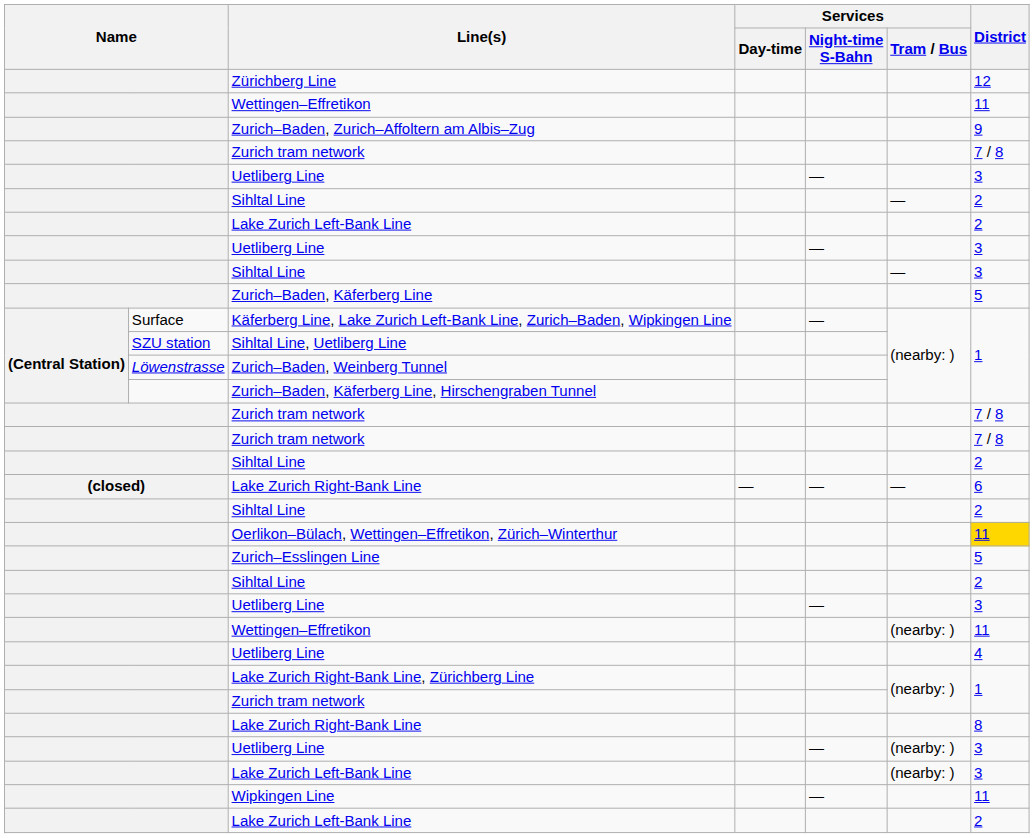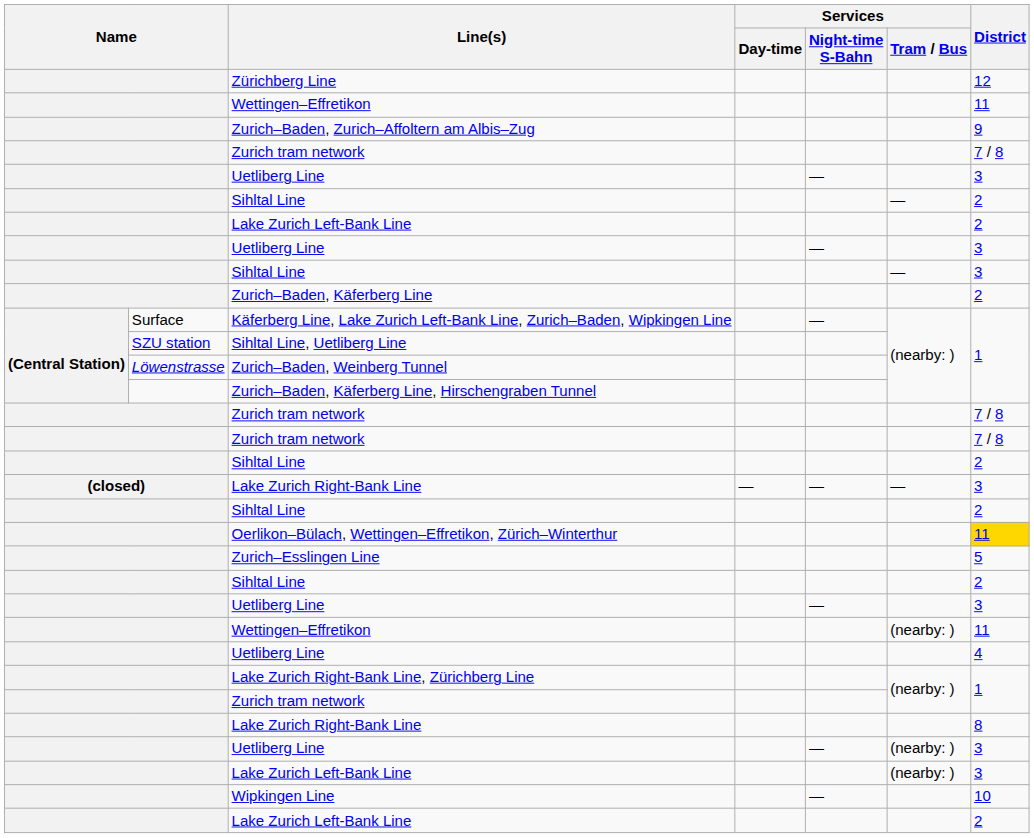 <table class="wikitable sortable">
 <tr>
 <th rowspan=2, colspan=2>Name</th>
 <th rowspan=2>Line(s)</th>
 <th colspan=3>Services</th>
 <th rowspan=2><a href='#'>District</a></th>
 </tr>
 <tr>
 <th>Day-time</th>
 <th><a href='#'>Night-time<br>S-Bahn</a></th>
 <th><a href='#'>Tram</a> / <a href='#'>Bus</a></th>
 </tr>
 <tr>
 <th scope="row" colspan=2></th>
 <td><a href='#'>Zürichberg Line</a></td>
 <td>   </td>
 <td>   </td>
 <td>        </td>
 <td><a href='#'>12</a></td>
 </tr>
 <tr>
 <th scope="row" colspan=2></th>
 <td><a href='#'>Wettingen–Effretikon</a></td>
 <td> </td>
 <td></td>
 <td>  </td>
 <td><a href='#'>11</a></td>
 </tr>
 <tr>
 <th scope="row" colspan=2></th>
 <td><a href='#'>Zurich–Baden</a>, <a href='#'>Zurich–Affoltern am Albis–Zug</a></td>
 <td>       </td>
 <td> </td>
 <td>          </td>
 <td><a href='#'>9</a></td>
 </tr>
 <tr>
 <th scope="row" colspan=2></th>
 <td><a href='#'>Zurich tram network</a></td>
 <td></td>
 <td></td>
 <td> </td>
 <td><a href='#'>7</a> / <a href='#'>8</a></td>
 </tr>
 <tr>
 <th scope="row" colspan=2></th>
 <td><a href='#'>Uetliberg Line</a></td>
 <td></td>
 <td>—</td>
 <td></td>
 <td><a href='#'>3</a></td>
 </tr>
 <tr>
 <th scope="row" colspan=2></th>
 <td><a href='#'>Sihltal Line</a></td>
 <td></td>
 <td></td>
 <td>—</td>
 <td><a href='#'>2</a></td>
 </tr>
 <tr>
 <th scope="row" colspan=2></th>
 <td><a href='#'>Lake Zurich Left-Bank Line</a></td>
 <td>  </td>
 <td></td>
 <td>          </td>
 <td><a href='#'>2</a></td>
 </tr>
 <tr>
 <th scope="row" colspan=2></th>
 <td><a href='#'>Uetliberg Line</a></td>
 <td></td>
 <td>—</td>
 <td></td>
 <td><a href='#'>3</a></td>
 </tr>
 <tr>
 <th scope="row" colspan=2></th>
 <td><a href='#'>Sihltal Line</a></td>
 <td></td>
 <td></td>
 <td>—</td>
 <td><a href='#'>3</a></td>
 </tr>
 <tr>
 <th scope="row" colspan=2></th>
 <td><a href='#'>Zurich–Baden</a>, <a href='#'>Käferberg Line</a></td>
 <td>          </td>
 <td>    </td>
 <td>   </td>
-<td><a href='#'>5</a></td>
+<td><a href='#'>2</a></td>
 </tr>
 <tr>
 <th scope="row"  rowspan=4><br>(Central Station)</th>
 <td>Surface</td>
 <td><a href='#'>Käferberg Line</a>, <a href='#'>Lake Zurich Left-Bank Line</a>, <a href='#'>Zurich–Baden</a>, <a href='#'>Wipkingen Line</a></td>
 <td> <a href='#'></a> <a href='#'></a> <a href='#'></a> <a href='#'></a>                   </td>
 <td>—</td>
 <td rowspan=4>           (nearby: )</td>
 <td rowspan=4><a href='#'>1</a></td>
 </tr>
 <tr>
 <td><a href='#'>SZU station</a></td>
 <td><a href='#'>Sihltal Line</a>, <a href='#'>Uetliberg Line</a></td>
 <td> </td>
 <td></td>
 </tr>
 <tr>
 <td><em><a href='#'>Löwenstrasse</a></em></td>
 <td><a href='#'>Zurich–Baden</a>, <a href='#'>Weinberg Tunnel</a></td>
 <td>       </td>
 <td></td>
 </tr>
 <tr>
 <td></td>
 <td><a href='#'>Zurich–Baden</a>, <a href='#'>Käferberg Line</a>, <a href='#'>Hirschengraben Tunnel</a></td>
 <td>          </td>
 <td>    </td>
 </tr>
 <tr>
 <th scope="row" colspan=2></th>
 <td><a href='#'>Zurich tram network</a></td>
 <td></td>
 <td></td>
 <td>  </td>
 <td><a href='#'>7</a> / <a href='#'>8</a></td>
 </tr>
 <tr>
 <th scope="row" colspan=2></th>
 <td><a href='#'>Zurich tram network</a></td>
 <td></td>
 <td></td>
 <td>   </td>
 <td><a href='#'>7</a> / <a href='#'>8</a></td>
 </tr>
 <tr>
 <th scope="row" colspan=2></th>
 <td><a href='#'>Sihltal Line</a></td>
 <td></td>
 <td></td>
 <td></td>
 <td><a href='#'>2</a></td>
 </tr>
 <tr>
 <th scope="row" colspan=2> (closed)</th>
 <td><a href='#'>Lake Zurich Right-Bank Line</a></td>
 <td>—</td>
 <td>—</td>
 <td>—</td>
-<td><a href='#'>6</a></td>
+<td><a href='#'>3</a></td>
 </tr>
 <tr>
 <th scope="row" colspan=2></th>
 <td><a href='#'>Sihltal Line</a></td>
 <td></td>
 <td></td>
 <td></td>
 <td><a href='#'>2</a></td>
 </tr>
 <tr>
 <th scope="row" colspan=2></th>
 <td><a href='#'>Oerlikon–Bülach</a>, <a href='#'>Wettingen–Effretikon</a>, <a href='#'>Zürich–Winterthur</a></td>
 <td>              </td>
 <td>   </td>
 <td>          </td>
 <td style="background: gold;"><a href='#'>11</a></td>
 </tr>
 <tr>
 <th scope="row" colspan=2></th>
 <td><a href='#'>Zurich–Esslingen Line</a></td>
 <td></td>
 <td></td>
 <td></td>
 <td><a href='#'>5</a></td>
 </tr>
 <tr>
 <th scope="row" colspan=2></th>
 <td><a href='#'>Sihltal Line</a></td>
 <td></td>
 <td></td>
 <td>       </td>
 <td><a href='#'>2</a></td>
 </tr>
 <tr>
 <th scope="row" colspan=2></th>
 <td><a href='#'>Uetliberg Line</a></td>
 <td></td>
 <td>—</td>
 <td></td>
 <td><a href='#'>3</a></td>
 </tr>
 <tr>
 <th scope="row" colspan=2></th>
 <td><a href='#'>Wettingen–Effretikon</a></td>
 <td></td>
 <td></td>
 <td>(nearby:   )</td>
 <td><a href='#'>11</a></td>
 </tr>
 <tr>
 <th scope="row" colspan=2></th>
 <td><a href='#'>Uetliberg Line</a></td>
 <td> </td>
 <td></td>
 <td></td>
 <td><a href='#'>4</a></td>
 </tr>
 <tr>
 <th scope="row" colspan=2></th>
 <td><a href='#'>Lake Zurich Right-Bank Line</a>, <a href='#'>Zürichberg Line</a></td>
 <td>          </td>
 <td>    </td>
 <td rowspan=2>   (nearby:    )</td>
 <td rowspan=2><a href='#'>1</a></td>
 </tr>
 <tr>
 <th scope="row" colspan=2></th>
 <td><a href='#'>Zurich tram network</a></td>
 <td></td>
 <td></td>
 </tr>
 <tr>
 <th scope="row" colspan=2></th>
 <td><a href='#'>Lake Zurich Right-Bank Line</a></td>
 <td>   </td>
 <td></td>
 <td>    </td>
 <td><a href='#'>8</a></td>
 </tr>
 <tr>
 <th scope="row" colspan=2></th>
 <td><a href='#'>Uetliberg Line</a></td>
 <td></td>
 <td>—</td>
 <td>(nearby:   )</td>
 <td><a href='#'>3</a></td>
 </tr>
 <tr>
 <th scope="row" colspan=2></th>
 <td><a href='#'>Lake Zurich Left-Bank Line</a></td>
 <td>  </td>
 <td></td>
 <td>         (nearby:   )</td>
 <td><a href='#'>3</a></td>
 </tr>
 <tr>
 <th scope="row" colspan=2></th>
 <td><a href='#'>Wipkingen Line</a></td>
 <td></td>
 <td>—</td>
 <td> </td>
-<td><a href='#'>11</a></td>
+<td><a href='#'>10</a></td>
 </tr>
 <tr>
 <th scope="row" colspan=2></th>
 <td><a href='#'>Lake Zurich Left-Bank Line</a></td>
 <td> </td>
 <td></td>
 <td>     </td>
 <td><a href='#'>2</a></td>
 </tr>
 </table>
